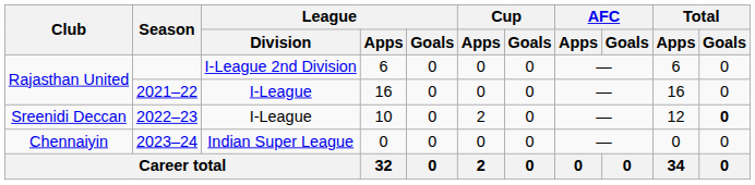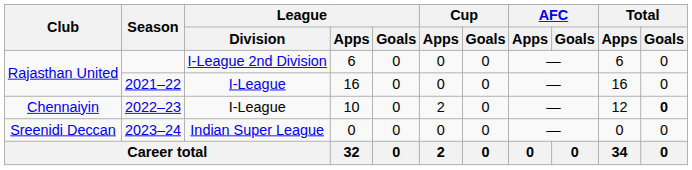 <table class=wikitable style=text-align:center>
 <tr>
 <th rowspan="2">Club</th>
 <th rowspan="2">Season</th>
 <th colspan="3">League</th>
 <th colspan="2">Cup</th>
 <th colspan="2"><a href='#'>AFC</a></th>
 <th colspan="2">Total</th>
 </tr>
 <tr>
 <th>Division</th>
 <th>Apps</th>
 <th>Goals</th>
 <th>Apps</th>
 <th>Goals</th>
 <th>Apps</th>
 <th>Goals</th>
 <th>Apps</th>
 <th>Goals</th>
 </tr>
 <tr>
 <td rowspan="2"><a href='#'>Rajasthan United</a></td>
 <td></td>
 <td rowspan="1"><a href='#'>I-League 2nd Division</a></td>
 <td>6</td>
 <td>0</td>
 <td>0</td>
 <td>0</td>
 <td colspan="2">—</td>
 <td>6</td>
 <td>0</td>
 </tr>
 <tr>
 <td><a href='#'>2021–22</a></td>
 <td rowspan="1"><a href='#'>I-League</a></td>
 <td>16</td>
 <td>0</td>
 <td>0</td>
 <td>0</td>
 <td colspan="2">—</td>
 <td>16</td>
 <td>0</td>
 </tr>
 <tr>
-<td rowspan="1"><a href='#'>Sreenidi Deccan</a></td>
+<td rowspan="1"><a href='#'>Chennaiyin</a></td>
 <td><a href='#'>2022–23</a></td>
 <td rowspan="1">I-League</td>
 <td>10</td>
 <td>0</td>
 <td>2</td>
 <td>0</td>
 <td colspan="2">—</td>
 <td>12</td>
 <td><strong>0</strong></td>
 </tr>
 <tr>
-<td rowspan="1"><a href='#'>Chennaiyin</a></td>
+<td rowspan="1"><a href='#'>Sreenidi Deccan</a></td>
 <td><a href='#'>2023–24</a></td>
 <td rowspan="1"><a href='#'>Indian Super League</a></td>
 <td>0</td>
 <td>0</td>
 <td>0</td>
 <td>0</td>
 <td colspan="2">—</td>
 <td>0</td>
 <td>0</td>
 </tr>
 <tr>
 <th colspan="3">Career total</th>
 <th>32</th>
 <th>0</th>
 <th>2</th>
 <th>0</th>
 <th>0</th>
 <th>0</th>
 <th>34</th>
 <th>0</th>
 </tr>
 </table>
